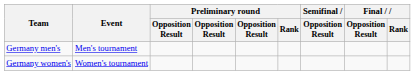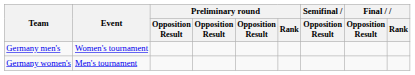 <table class=wikitable style=font-size:90%>
 <tr>
 <th rowspan=2>Team</th>
 <th rowspan=2>Event</th>
 <th colspan=4>Preliminary round</th>
 <th>Semifinal / </th>
 <th colspan=2>Final /  / </th>
 </tr>
 <tr style=font-size:95%>
 <th>Opposition<br>Result</th>
 <th>Opposition<br>Result</th>
 <th>Opposition<br>Result</th>
 <th>Rank</th>
 <th>Opposition<br>Result</th>
 <th>Opposition<br>Result</th>
 <th>Rank</th>
 </tr>
 <tr align=center>
 <td align=left><a href='#'>Germany men's</a></td>
-<td align=left><a href='#'>Men's tournament</a></td>
+<td align=left><a href='#'>Women's tournament</a></td>
 <td></td>
 <td></td>
 <td></td>
 <td></td>
 <td></td>
 <td></td>
 <td></td>
 </tr>
 <tr align=center>
 <td align=left><a href='#'>Germany women's</a></td>
-<td align=left><a href='#'>Women's tournament</a></td>
+<td align=left><a href='#'>Men's tournament</a></td>
 <td></td>
 <td></td>
 <td></td>
 <td></td>
 <td></td>
 <td></td>
 <td></td>
 </tr>
 </table>
